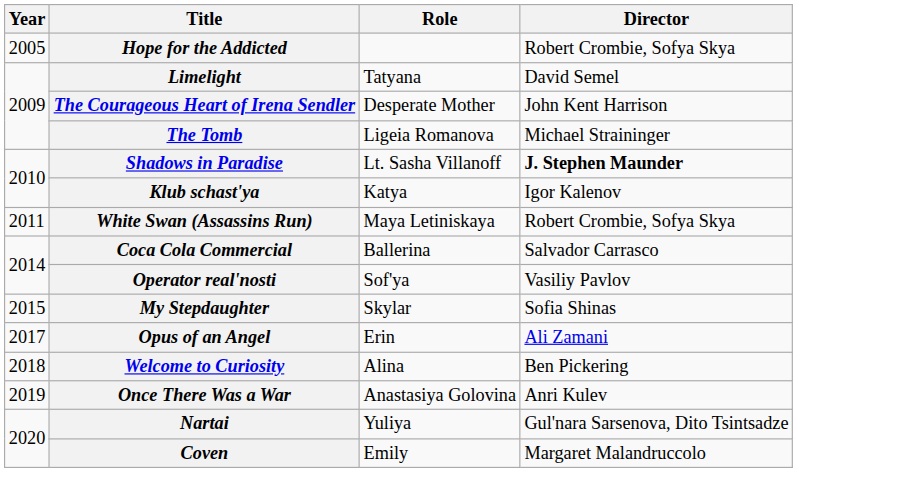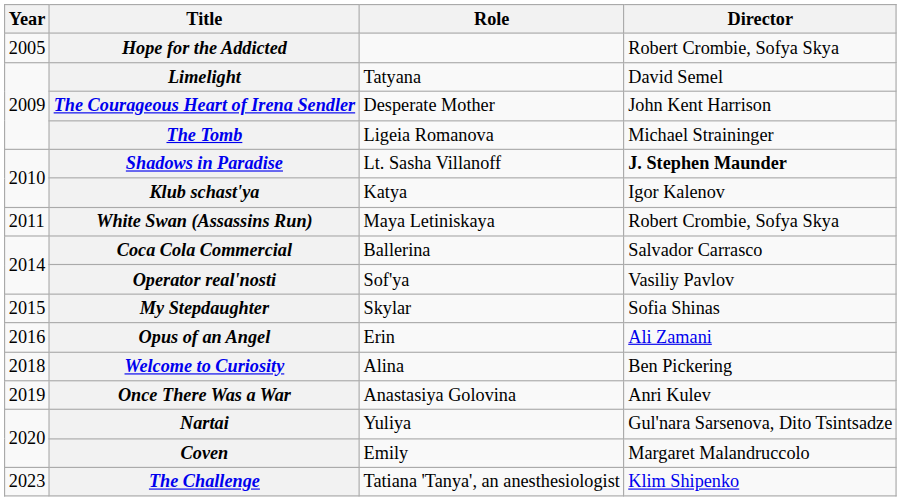 <table class="wikitable sortable plainrowheaders">
 <tr>
 <th scope=col>Year</th>
 <th scope=col>Title</th>
 <th scope=col>Role</th>
 <th scope=col class=unsortable>Director</th>
 </tr>
 <tr>
 <td>2005</td>
 <th scope=row><em>Hope for the Addicted</em></th>
 <td></td>
 <td>Robert Crombie, Sofya Skya</td>
 </tr>
 <tr>
 <td rowspan=3>2009</td>
 <th scope=row><em>Limelight</em></th>
 <td>Tatyana</td>
 <td>David Semel</td>
 </tr>
 <tr>
 <th scope=row><em><a href='#'>The Courageous Heart of Irena Sendler</a></em></th>
 <td>Desperate Mother</td>
 <td>John Kent Harrison</td>
 </tr>
 <tr>
 <th scope=row><em><a href='#'>The Tomb</a></em></th>
 <td>Ligeia Romanova</td>
 <td>Michael Straininger</td>
 </tr>
 <tr>
 <td rowspan="2">2010</td>
 <th scope=row><em><a href='#'>Shadows in Paradise</a></em></th>
 <td>Lt. Sasha Villanoff</td>
 <td><strong>J. Stephen Maunder</strong></td>
 </tr>
 <tr>
 <th scope=row><em>Klub schast'ya</em></th>
 <td>Katya</td>
 <td>Igor Kalenov</td>
 </tr>
 <tr>
 <td>2011</td>
 <th scope=row><em>White Swan (Assassins Run)</em></th>
 <td>Maya Letiniskaya</td>
 <td>Robert Crombie, Sofya Skya</td>
 </tr>
 <tr>
 <td rowspan="2">2014</td>
 <th scope=row><em>Coca Cola Commercial</em></th>
 <td>Ballerina</td>
 <td>Salvador Carrasco</td>
 </tr>
 <tr>
 <th scope=row><em>Operator real'nosti</em></th>
 <td>Sof'ya</td>
 <td>Vasiliy Pavlov</td>
 </tr>
 <tr>
 <td>2015</td>
 <th scope=row><em>My Stepdaughter</em></th>
 <td>Skylar</td>
 <td>Sofia Shinas</td>
 </tr>
 <tr>
-<td>2017</td>
+<td>2016</td>
 <th scope=row><em>Opus of an Angel</em></th>
 <td>Erin</td>
 <td><a href='#'>Ali Zamani</a></td>
 </tr>
 <tr>
 <td>2018</td>
 <th scope=row><em><a href='#'>Welcome to Curiosity</a></em></th>
 <td>Alina</td>
 <td>Ben Pickering</td>
 </tr>
 <tr>
 <td>2019</td>
 <th scope=row><em>Once There Was a War</em></th>
 <td>Anastasiya Golovina</td>
 <td>Anri Kulev</td>
 </tr>
 <tr>
 <td rowspan="2">2020</td>
 <th scope=row><em>Nartai</em></th>
 <td>Yuliya</td>
 <td>Gul'nara Sarsenova, Dito Tsintsadze</td>
 </tr>
 <tr>
 <th scope=row><em>Coven</em></th>
 <td>Emily</td>
 <td>Margaret Malandruccolo</td>
 </tr>
+<tr>
+<td>2023</td>
+<th scope=row><em><a href='#'>The Challenge</a></em></th>
+<td>Tatiana 'Tanya', an anesthesiologist</td>
+<td><a href='#'>Klim Shipenko</a></td>
+</tr>
 </table>
